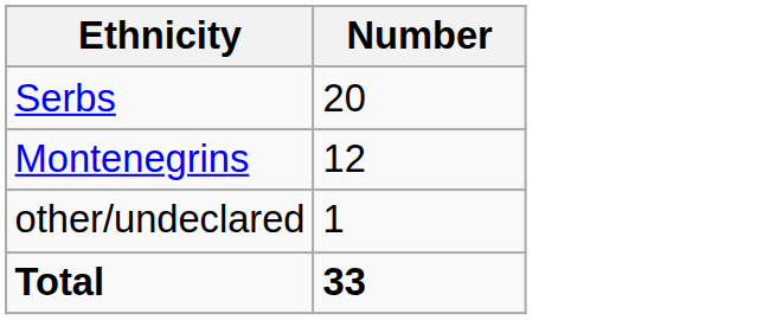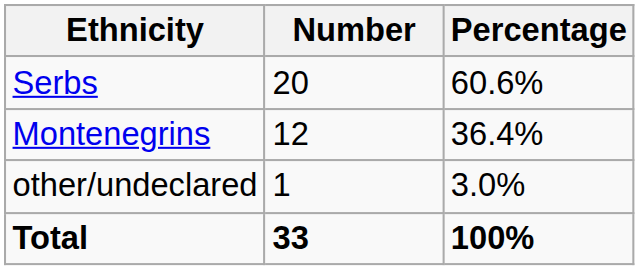 <table class="wikitable">
 <tr>
 <th width="100px">Ethnicity</th>
 <th width="80px">Number</th>
+<th width="80px">Percentage</th>
 </tr>
 <tr>
 <td><a href='#'>Serbs</a></td>
 <td>20</td>
+<td>60.6%</td>
 </tr>
 <tr>
 <td><a href='#'>Montenegrins</a></td>
 <td>12</td>
+<td>36.4%</td>
 </tr>
 <tr>
 <td>other/undeclared</td>
 <td>1</td>
+<td>3.0%</td>
 </tr>
 <tr>
 <td><strong>Total</strong></td>
 <td><strong>33</strong></td>
+<td><strong>100%</strong></td>
 </tr>
 </table>
